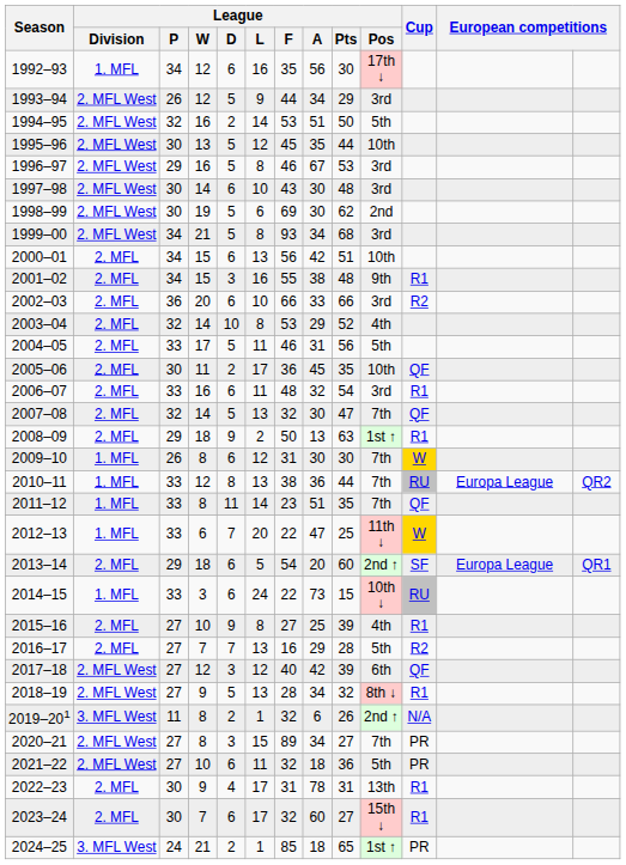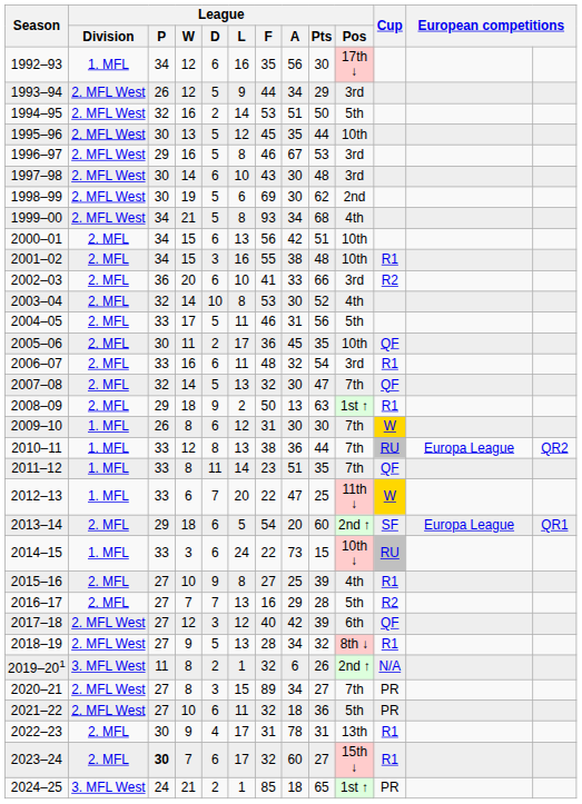 <table class="wikitable" style="text-align:center; font-size:100%">
 <tr>
 <th rowspan=2>Season</th>
 <th colspan=9>League</th>
 <th rowspan=2 width="30"><a href='#'>Cup</a></th>
 <th rowspan=2 colspan=2 width="200"><a href='#'>European competitions</a></th>
 </tr>
 <tr>
 <th>Division</th>
 <th width="25">P</th>
 <th width="25">W</th>
 <th width="25">D</th>
 <th width="25">L</th>
 <th width="25">F</th>
 <th width="25">A</th>
 <th width="25">Pts</th>
 <th width="40">Pos</th>
 </tr>
 <tr>
 <td>1992–93</td>
 <td><a href='#'>1. MFL</a></td>
 <td>34</td>
 <td>12</td>
 <td>6</td>
 <td>16</td>
 <td>35</td>
 <td>56</td>
 <td>30</td>
 <td bgcolor="#FFCCCC">17th ↓</td>
 <td></td>
 <td></td>
 <td></td>
 </tr>
 <tr bgcolor=#EEEEEE>
 <td>1993–94</td>
 <td><a href='#'>2. MFL West</a></td>
 <td>26</td>
 <td>12</td>
 <td>5</td>
 <td>9</td>
 <td>44</td>
 <td>34</td>
 <td>29</td>
 <td>3rd</td>
 <td></td>
 <td></td>
 <td></td>
 </tr>
 <tr>
 <td>1994–95</td>
 <td><a href='#'>2. MFL West</a></td>
 <td>32</td>
 <td>16</td>
 <td>2</td>
 <td>14</td>
 <td>53</td>
 <td>51</td>
 <td>50</td>
 <td>5th</td>
 <td></td>
 <td></td>
 <td></td>
 </tr>
 <tr bgcolor=#EEEEEE>
 <td>1995–96</td>
 <td><a href='#'>2. MFL West</a></td>
 <td>30</td>
 <td>13</td>
 <td>5</td>
 <td>12</td>
 <td>45</td>
 <td>35</td>
 <td>44</td>
 <td>10th</td>
 <td></td>
 <td></td>
 <td></td>
 </tr>
 <tr>
 <td>1996–97</td>
 <td><a href='#'>2. MFL West</a></td>
 <td>29</td>
 <td>16</td>
 <td>5</td>
 <td>8</td>
 <td>46</td>
 <td>67</td>
 <td>53</td>
 <td>3rd</td>
 <td></td>
 <td></td>
 <td></td>
 </tr>
 <tr bgcolor=#EEEEEE>
 <td>1997–98</td>
 <td><a href='#'>2. MFL West</a></td>
 <td>30</td>
 <td>14</td>
 <td>6</td>
 <td>10</td>
 <td>43</td>
 <td>30</td>
 <td>48</td>
 <td>3rd</td>
 <td></td>
 <td></td>
 <td></td>
 </tr>
 <tr>
 <td>1998–99</td>
 <td><a href='#'>2. MFL West</a></td>
 <td>30</td>
 <td>19</td>
 <td>5</td>
 <td>6</td>
 <td>69</td>
 <td>30</td>
 <td>62</td>
 <td>2nd</td>
 <td></td>
 <td></td>
 <td></td>
 </tr>
 <tr bgcolor=#EEEEEE>
 <td>1999–00</td>
 <td><a href='#'>2. MFL West</a></td>
 <td>34</td>
 <td>21</td>
 <td>5</td>
 <td>8</td>
 <td>93</td>
 <td>34</td>
 <td>68</td>
-<td>3rd</td>
+<td>4th</td>
 <td></td>
 <td></td>
 <td></td>
 </tr>
 <tr>
 <td>2000–01</td>
 <td><a href='#'>2. MFL</a></td>
 <td>34</td>
 <td>15</td>
 <td>6</td>
 <td>13</td>
 <td>56</td>
 <td>42</td>
 <td>51</td>
 <td>10th</td>
 <td></td>
 <td></td>
 <td></td>
 </tr>
 <tr bgcolor=#EEEEEE>
 <td>2001–02</td>
 <td><a href='#'>2. MFL</a></td>
 <td>34</td>
 <td>15</td>
 <td>3</td>
 <td>16</td>
 <td>55</td>
 <td>38</td>
 <td>48</td>
-<td>9th</td>
+<td>10th</td>
 <td><a href='#'>R1</a></td>
 <td></td>
 <td></td>
 </tr>
 <tr>
 <td>2002–03</td>
 <td><a href='#'>2. MFL</a></td>
 <td>36</td>
 <td>20</td>
 <td>6</td>
 <td>10</td>
-<td>66</td>
+<td>41</td>
 <td>33</td>
 <td>66</td>
 <td>3rd</td>
 <td><a href='#'>R2</a></td>
 <td></td>
 <td></td>
 </tr>
 <tr bgcolor=#EEEEEE>
 <td>2003–04</td>
 <td><a href='#'>2. MFL</a></td>
 <td>32</td>
 <td>14</td>
 <td>10</td>
 <td>8</td>
 <td>53</td>
-<td>29</td>
+<td>30</td>
 <td>52</td>
 <td>4th</td>
 <td></td>
 <td></td>
 <td></td>
 </tr>
 <tr>
 <td>2004–05</td>
 <td><a href='#'>2. MFL</a></td>
 <td>33</td>
 <td>17</td>
 <td>5</td>
 <td>11</td>
 <td>46</td>
 <td>31</td>
 <td>56</td>
 <td>5th</td>
 <td></td>
 <td></td>
 <td></td>
 </tr>
 <tr bgcolor=#EEEEEE>
 <td>2005–06</td>
 <td><a href='#'>2. MFL</a></td>
 <td>30</td>
 <td>11</td>
 <td>2</td>
 <td>17</td>
 <td>36</td>
 <td>45</td>
 <td>35</td>
 <td>10th</td>
 <td><a href='#'>QF</a></td>
 <td></td>
 <td></td>
 </tr>
 <tr>
 <td>2006–07</td>
 <td><a href='#'>2. MFL</a></td>
 <td>33</td>
 <td>16</td>
 <td>6</td>
 <td>11</td>
 <td>48</td>
 <td>32</td>
 <td>54</td>
 <td>3rd</td>
 <td><a href='#'>R1</a></td>
 <td></td>
 <td></td>
 </tr>
 <tr bgcolor=#EEEEEE>
 <td>2007–08</td>
 <td><a href='#'>2. MFL</a></td>
 <td>32</td>
 <td>14</td>
 <td>5</td>
 <td>13</td>
 <td>32</td>
 <td>30</td>
 <td>47</td>
 <td>7th</td>
 <td><a href='#'>QF</a></td>
 <td></td>
 <td></td>
 </tr>
 <tr>
 <td>2008–09</td>
 <td><a href='#'>2. MFL</a></td>
 <td>29</td>
 <td>18</td>
 <td>9</td>
 <td>2</td>
 <td>50</td>
 <td>13</td>
 <td>63</td>
 <td bgcolor="#DDFFDD">1st ↑</td>
 <td><a href='#'>R1</a></td>
 <td></td>
 <td></td>
 </tr>
 <tr bgcolor=#EEEEEE>
 <td>2009–10</td>
 <td><a href='#'>1. MFL</a></td>
 <td>26</td>
 <td>8</td>
 <td>6</td>
 <td>12</td>
 <td>31</td>
 <td>30</td>
 <td>30</td>
 <td>7th</td>
 <td bgcolor=gold><a href='#'>W</a></td>
 <td></td>
 <td></td>
 </tr>
 <tr>
 <td>2010–11</td>
 <td><a href='#'>1. MFL</a></td>
 <td>33</td>
 <td>12</td>
 <td>8</td>
 <td>13</td>
 <td>38</td>
 <td>36</td>
 <td>44</td>
 <td>7th</td>
 <td bgcolor=silver><a href='#'>RU</a></td>
 <td><a href='#'>Europa League</a></td>
 <td><a href='#'>QR2</a></td>
 </tr>
 <tr bgcolor=#EEEEEE>
 <td>2011–12</td>
 <td><a href='#'>1. MFL</a></td>
 <td>33</td>
 <td>8</td>
 <td>11</td>
 <td>14</td>
 <td>23</td>
 <td>51</td>
 <td>35</td>
 <td>7th</td>
 <td><a href='#'>QF</a></td>
 <td></td>
 <td></td>
 </tr>
 <tr>
 <td>2012–13</td>
 <td><a href='#'>1. MFL</a></td>
 <td>33</td>
 <td>6</td>
 <td>7</td>
 <td>20</td>
 <td>22</td>
 <td>47</td>
 <td>25</td>
 <td bgcolor="#FFCCCC">11th ↓</td>
 <td bgcolor=gold><a href='#'>W</a></td>
 <td></td>
 <td></td>
 </tr>
 <tr bgcolor=#EEEEEE>
 <td>2013–14</td>
 <td><a href='#'>2. MFL</a></td>
 <td>29</td>
 <td>18</td>
 <td>6</td>
 <td>5</td>
 <td>54</td>
 <td>20</td>
 <td>60</td>
 <td bgcolor="#DDFFDD">2nd ↑</td>
 <td><a href='#'>SF</a></td>
 <td><a href='#'>Europa League</a></td>
 <td><a href='#'>QR1</a></td>
 </tr>
 <tr>
 <td>2014–15</td>
 <td><a href='#'>1. MFL</a></td>
 <td>33</td>
 <td>3</td>
 <td>6</td>
 <td>24</td>
 <td>22</td>
 <td>73</td>
 <td>15</td>
 <td bgcolor="#FFCCCC">10th ↓</td>
 <td bgcolor=silver><a href='#'>RU</a></td>
 <td></td>
 <td></td>
 </tr>
 <tr bgcolor=#EEEEEE>
 <td>2015–16</td>
 <td><a href='#'>2. MFL</a></td>
 <td>27</td>
 <td>10</td>
 <td>9</td>
 <td>8</td>
 <td>27</td>
 <td>25</td>
 <td>39</td>
 <td>4th</td>
 <td><a href='#'>R1</a></td>
 <td></td>
 <td></td>
 </tr>
 <tr>
 <td>2016–17</td>
 <td><a href='#'>2. MFL</a></td>
 <td>27</td>
 <td>7</td>
 <td>7</td>
 <td>13</td>
 <td>16</td>
 <td>29</td>
 <td>28</td>
 <td>5th</td>
 <td><a href='#'>R2</a></td>
 <td></td>
 <td></td>
 </tr>
 <tr bgcolor=#EEEEEE>
 <td>2017–18</td>
 <td><a href='#'>2. MFL West</a></td>
 <td>27</td>
 <td>12</td>
 <td>3</td>
 <td>12</td>
 <td>40</td>
 <td>42</td>
 <td>39</td>
 <td>6th</td>
 <td><a href='#'>QF</a></td>
 <td></td>
 <td></td>
 </tr>
 <tr>
 <td>2018–19</td>
 <td><a href='#'>2. MFL West</a></td>
 <td>27</td>
 <td>9</td>
 <td>5</td>
 <td>13</td>
 <td>28</td>
 <td>34</td>
 <td>32</td>
 <td bgcolor="#FFCCCC">8th ↓</td>
 <td><a href='#'>R1</a></td>
 <td></td>
 <td></td>
 </tr>
 <tr bgcolor=#EEEEEE>
 <td>2019–20<sup>1</sup></td>
 <td><a href='#'>3. MFL West</a></td>
 <td>11</td>
 <td>8</td>
 <td>2</td>
 <td>1</td>
 <td>32</td>
 <td>6</td>
 <td>26</td>
 <td bgcolor="#DDFFDD">2nd ↑</td>
 <td><a href='#'>N/A</a></td>
 <td></td>
 <td></td>
 </tr>
 <tr>
 <td>2020–21</td>
 <td><a href='#'>2. MFL West</a></td>
 <td>27</td>
 <td>8</td>
 <td>3</td>
 <td>15</td>
 <td>89</td>
 <td>34</td>
 <td>27</td>
 <td>7th</td>
 <td>PR</td>
 <td></td>
 <td></td>
 </tr>
 <tr bgcolor=#EEEEEE>
 <td>2021–22</td>
 <td><a href='#'>2. MFL West</a></td>
 <td>27</td>
 <td>10</td>
 <td>6</td>
 <td>11</td>
 <td>32</td>
 <td>18</td>
 <td>36</td>
 <td>5th</td>
 <td>PR</td>
 <td></td>
 <td></td>
 </tr>
 <tr>
 <td>2022–23</td>
 <td><a href='#'>2. MFL</a></td>
 <td>30</td>
 <td>9</td>
 <td>4</td>
 <td>17</td>
 <td>31</td>
 <td>78</td>
 <td>31</td>
 <td>13th</td>
 <td><a href='#'>R1</a></td>
 <td></td>
 <td></td>
 </tr>
 <tr bgcolor=#EEEEEE>
 <td>2023–24</td>
 <td><a href='#'>2. MFL</a></td>
-<td>30</td>
+<td><strong>30</strong></td>
 <td>7</td>
 <td>6</td>
 <td>17</td>
 <td>32</td>
 <td>60</td>
 <td>27</td>
 <td bgcolor="#FFCCCC">15th ↓</td>
 <td><a href='#'>R1</a></td>
 <td></td>
 <td></td>
 </tr>
 <tr>
 <td>2024–25</td>
 <td><a href='#'>3. MFL West</a></td>
 <td>24</td>
 <td>21</td>
 <td>2</td>
 <td>1</td>
 <td>85</td>
 <td>18</td>
 <td>65</td>
 <td bgcolor="#DDFFDD">1st ↑</td>
 <td>PR</td>
 <td></td>
 <td></td>
 </tr>
 </table>
